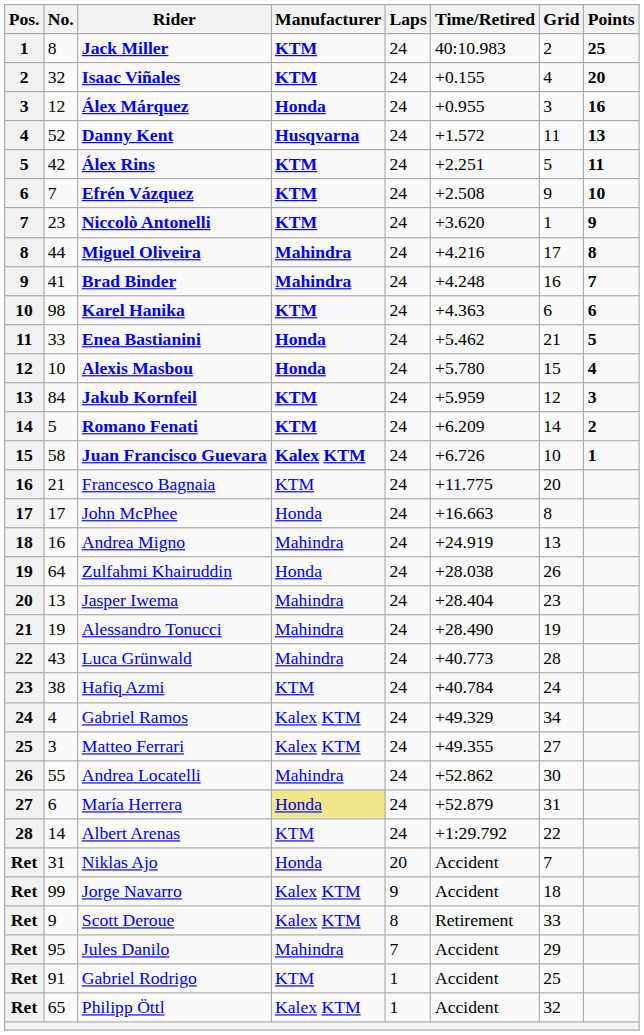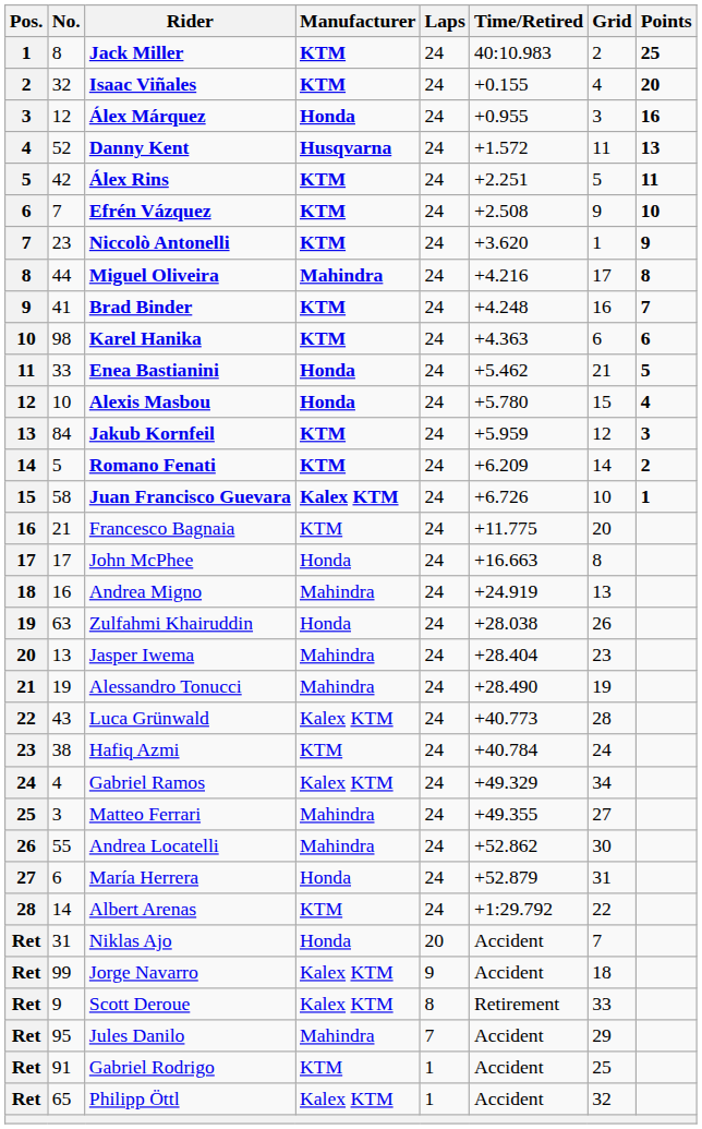 <table class="wikitable" style="font-size: 95%;">
 <tr>
 <th>Pos.</th>
 <th>No.</th>
 <th>Rider</th>
 <th>Manufacturer</th>
 <th>Laps</th>
 <th>Time/Retired</th>
 <th>Grid</th>
 <th>Points</th>
 </tr>
 <tr>
 <th>1</th>
 <td>8</td>
 <td> <strong><a href='#'>Jack Miller</a></strong></td>
 <td><strong><a href='#'>KTM</a></strong></td>
 <td>24</td>
 <td>40:10.983</td>
 <td>2</td>
 <td><strong>25</strong></td>
 </tr>
 <tr>
 <th>2</th>
 <td>32</td>
 <td> <strong><a href='#'>Isaac Viñales</a></strong></td>
 <td><strong><a href='#'>KTM</a></strong></td>
 <td>24</td>
 <td>+0.155</td>
 <td>4</td>
 <td><strong>20</strong></td>
 </tr>
 <tr>
 <th>3</th>
 <td>12</td>
 <td> <strong><a href='#'>Álex Márquez</a></strong></td>
 <td><strong><a href='#'>Honda</a></strong></td>
 <td>24</td>
 <td>+0.955</td>
 <td>3</td>
 <td><strong>16</strong></td>
 </tr>
 <tr>
 <th>4</th>
 <td>52</td>
 <td> <strong><a href='#'>Danny Kent</a></strong></td>
 <td><strong><a href='#'>Husqvarna</a></strong></td>
 <td>24</td>
 <td>+1.572</td>
 <td>11</td>
 <td><strong>13</strong></td>
 </tr>
 <tr>
 <th>5</th>
 <td>42</td>
 <td> <strong><a href='#'>Álex Rins</a></strong></td>
 <td><strong><a href='#'>KTM</a></strong></td>
 <td>24</td>
 <td>+2.251</td>
 <td>5</td>
 <td><strong>11</strong></td>
 </tr>
 <tr>
 <th>6</th>
 <td>7</td>
 <td> <strong><a href='#'>Efrén Vázquez</a></strong></td>
 <td><strong><a href='#'>KTM</a></strong></td>
 <td>24</td>
 <td>+2.508</td>
 <td>9</td>
 <td><strong>10</strong></td>
 </tr>
 <tr>
 <th>7</th>
 <td>23</td>
 <td> <strong><a href='#'>Niccolò Antonelli</a></strong></td>
 <td><strong><a href='#'>KTM</a></strong></td>
 <td>24</td>
 <td>+3.620</td>
 <td>1</td>
 <td><strong>9</strong></td>
 </tr>
 <tr>
 <th>8</th>
 <td>44</td>
 <td> <strong><a href='#'>Miguel Oliveira</a></strong></td>
 <td><strong><a href='#'>Mahindra</a></strong></td>
 <td>24</td>
 <td>+4.216</td>
 <td>17</td>
 <td><strong>8</strong></td>
 </tr>
 <tr>
 <th>9</th>
 <td>41</td>
 <td> <strong><a href='#'>Brad Binder</a></strong></td>
-<td><strong><a href='#'>Mahindra</a></strong></td>
+<td><strong><a href='#'>KTM</a></strong></td>
 <td>24</td>
 <td>+4.248</td>
 <td>16</td>
 <td><strong>7</strong></td>
 </tr>
 <tr>
 <th>10</th>
 <td>98</td>
 <td> <strong><a href='#'>Karel Hanika</a></strong></td>
 <td><strong><a href='#'>KTM</a></strong></td>
 <td>24</td>
 <td>+4.363</td>
 <td>6</td>
 <td><strong>6</strong></td>
 </tr>
 <tr>
 <th>11</th>
 <td>33</td>
 <td> <strong><a href='#'>Enea Bastianini</a></strong></td>
 <td><strong><a href='#'>Honda</a></strong></td>
 <td>24</td>
 <td>+5.462</td>
 <td>21</td>
 <td><strong>5</strong></td>
 </tr>
 <tr>
 <th>12</th>
 <td>10</td>
 <td> <strong><a href='#'>Alexis Masbou</a></strong></td>
 <td><strong><a href='#'>Honda</a></strong></td>
 <td>24</td>
 <td>+5.780</td>
 <td>15</td>
 <td><strong>4</strong></td>
 </tr>
 <tr>
 <th>13</th>
 <td>84</td>
 <td> <strong><a href='#'>Jakub Kornfeil</a></strong></td>
 <td><strong><a href='#'>KTM</a></strong></td>
 <td>24</td>
 <td>+5.959</td>
 <td>12</td>
 <td><strong>3</strong></td>
 </tr>
 <tr>
 <th>14</th>
 <td>5</td>
 <td> <strong><a href='#'>Romano Fenati</a></strong></td>
 <td><strong><a href='#'>KTM</a></strong></td>
 <td>24</td>
 <td>+6.209</td>
 <td>14</td>
 <td><strong>2</strong></td>
 </tr>
 <tr>
 <th>15</th>
 <td>58</td>
 <td> <strong><a href='#'>Juan Francisco Guevara</a></strong></td>
 <td><strong><a href='#'>Kalex</a> <a href='#'>KTM</a></strong></td>
 <td>24</td>
 <td>+6.726</td>
 <td>10</td>
 <td><strong>1</strong></td>
 </tr>
 <tr>
 <th>16</th>
 <td>21</td>
 <td> <a href='#'>Francesco Bagnaia</a></td>
 <td><a href='#'>KTM</a></td>
 <td>24</td>
 <td>+11.775</td>
 <td>20</td>
 <td></td>
 </tr>
 <tr>
 <th>17</th>
 <td>17</td>
 <td> <a href='#'>John McPhee</a></td>
 <td><a href='#'>Honda</a></td>
 <td>24</td>
 <td>+16.663</td>
 <td>8</td>
 <td></td>
 </tr>
 <tr>
 <th>18</th>
 <td>16</td>
 <td> <a href='#'>Andrea Migno</a></td>
 <td><a href='#'>Mahindra</a></td>
 <td>24</td>
 <td>+24.919</td>
 <td>13</td>
 <td></td>
 </tr>
 <tr>
 <th>19</th>
-<td>64</td>
+<td>63</td>
 <td> <a href='#'>Zulfahmi Khairuddin</a></td>
 <td><a href='#'>Honda</a></td>
 <td>24</td>
 <td>+28.038</td>
 <td>26</td>
 <td></td>
 </tr>
 <tr>
 <th>20</th>
 <td>13</td>
 <td> <a href='#'>Jasper Iwema</a></td>
 <td><a href='#'>Mahindra</a></td>
 <td>24</td>
 <td>+28.404</td>
 <td>23</td>
 <td></td>
 </tr>
 <tr>
 <th>21</th>
 <td>19</td>
 <td> <a href='#'>Alessandro Tonucci</a></td>
 <td><a href='#'>Mahindra</a></td>
 <td>24</td>
 <td>+28.490</td>
 <td>19</td>
 <td></td>
 </tr>
 <tr>
 <th>22</th>
 <td>43</td>
 <td> <a href='#'>Luca Grünwald</a></td>
-<td><a href='#'>Mahindra</a></td>
+<td><a href='#'>Kalex</a> <a href='#'>KTM</a></td>
 <td>24</td>
 <td>+40.773</td>
 <td>28</td>
 <td></td>
 </tr>
 <tr>
 <th>23</th>
 <td>38</td>
 <td> <a href='#'>Hafiq Azmi</a></td>
 <td><a href='#'>KTM</a></td>
 <td>24</td>
 <td>+40.784</td>
 <td>24</td>
 <td></td>
 </tr>
 <tr>
 <th>24</th>
 <td>4</td>
 <td> <a href='#'>Gabriel Ramos</a></td>
 <td><a href='#'>Kalex</a> <a href='#'>KTM</a></td>
 <td>24</td>
 <td>+49.329</td>
 <td>34</td>
 <td></td>
 </tr>
 <tr>
 <th>25</th>
 <td>3</td>
 <td> <a href='#'>Matteo Ferrari</a></td>
-<td><a href='#'>Kalex</a> <a href='#'>KTM</a></td>
+<td><a href='#'>Mahindra</a></td>
 <td>24</td>
 <td>+49.355</td>
 <td>27</td>
 <td></td>
 </tr>
 <tr>
 <th>26</th>
 <td>55</td>
 <td> <a href='#'>Andrea Locatelli</a></td>
 <td><a href='#'>Mahindra</a></td>
 <td>24</td>
 <td>+52.862</td>
 <td>30</td>
 <td></td>
 </tr>
 <tr>
 <th>27</th>
 <td>6</td>
 <td> <a href='#'>María Herrera</a></td>
-<td style="background: khaki;"><a href='#'>Honda</a></td>
+<td><a href='#'>Honda</a></td>
 <td>24</td>
 <td>+52.879</td>
 <td>31</td>
 <td></td>
 </tr>
 <tr>
 <th>28</th>
 <td>14</td>
 <td> <a href='#'>Albert Arenas</a></td>
 <td><a href='#'>KTM</a></td>
 <td>24</td>
 <td>+1:29.792</td>
 <td>22</td>
 <td></td>
 </tr>
 <tr>
 <th>Ret</th>
 <td>31</td>
 <td> <a href='#'>Niklas Ajo</a></td>
 <td><a href='#'>Honda</a></td>
 <td>20</td>
 <td>Accident</td>
 <td>7</td>
 <td></td>
 </tr>
 <tr>
 <th>Ret</th>
 <td>99</td>
 <td> <a href='#'>Jorge Navarro</a></td>
 <td><a href='#'>Kalex</a> <a href='#'>KTM</a></td>
 <td>9</td>
 <td>Accident</td>
 <td>18</td>
 <td></td>
 </tr>
 <tr>
 <th>Ret</th>
 <td>9</td>
 <td> <a href='#'>Scott Deroue</a></td>
 <td><a href='#'>Kalex</a> <a href='#'>KTM</a></td>
 <td>8</td>
 <td>Retirement</td>
 <td>33</td>
 <td></td>
 </tr>
 <tr>
 <th>Ret</th>
 <td>95</td>
 <td> <a href='#'>Jules Danilo</a></td>
 <td><a href='#'>Mahindra</a></td>
 <td>7</td>
 <td>Accident</td>
 <td>29</td>
 <td></td>
 </tr>
 <tr>
 <th>Ret</th>
 <td>91</td>
 <td> <a href='#'>Gabriel Rodrigo</a></td>
 <td><a href='#'>KTM</a></td>
 <td>1</td>
 <td>Accident</td>
 <td>25</td>
 <td></td>
 </tr>
 <tr>
 <th>Ret</th>
 <td>65</td>
 <td> <a href='#'>Philipp Öttl</a></td>
 <td><a href='#'>Kalex</a> <a href='#'>KTM</a></td>
 <td>1</td>
 <td>Accident</td>
 <td>32</td>
 <td></td>
 </tr>
 <tr>
 <th colspan=8></th>
 </tr>
 </table>
